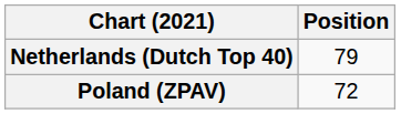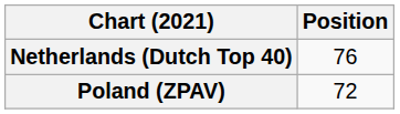 <table class="wikitable sortable plainrowheaders" style="text-align:center">
 <tr>
 <th scope="col">Chart (2021)</th>
 <th scope="col">Position</th>
 </tr>
 <tr>
 <th scope="row">Netherlands (Dutch Top 40)</th>
-<td>79</td>
+<td>76</td>
 </tr>
 <tr>
 <th scope="row">Poland (ZPAV)</th>
 <td>72</td>
 </tr>
 </table>
